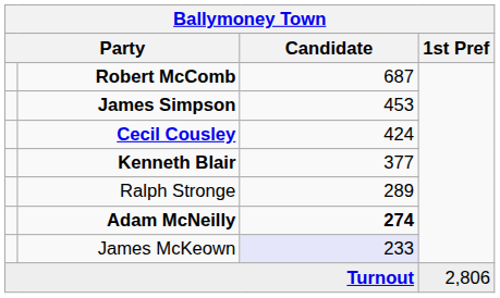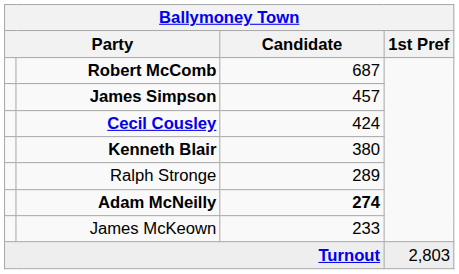 <table class="wikitable">
 <tr>
 <th colspan="4" align="center"><a href='#'>Ballymoney Town</a></th>
 </tr>
 <tr>
 <th colspan="2" align="center" width=200>Party</th>
 <th width=150>Candidate</th>
 <th width=60>1st Pref</th>
 </tr>
 <tr>
 <td></td>
 <td align="right"><strong>Robert McComb</strong></td>
 <td align="right">687</td>
 </tr>
 <tr>
 <td></td>
 <td align="right"><strong>James Simpson</strong></td>
-<td align="right">453</td>
+<td align="right">457</td>
 </tr>
 <tr>
 <td></td>
 <td align="right"><strong><a href='#'>Cecil Cousley</a></strong></td>
 <td align="right">424</td>
 </tr>
 <tr>
 <td></td>
 <td align="right"><strong>Kenneth Blair</strong></td>
-<td align="right">377</td>
+<td align="right">380</td>
 </tr>
 <tr>
 <td></td>
 <td align="right">Ralph Stronge</td>
 <td align="right">289</td>
 </tr>
 <tr>
 <td></td>
 <td align="right"><strong>Adam McNeilly</strong></td>
 <td align="right"><strong>274</strong></td>
 </tr>
 <tr>
 <td></td>
 <td align="right">James McKeown</td>
-<td align="right" style="background: lavender;">233</td>
+<td align="right">233</td>
 </tr>
 <tr bgcolor="EEEEEE">
 <td colspan=3 align="right"><strong><a href='#'>Turnout</a></strong></td>
-<td align="right">2,806</td>
+<td align="right">2,803</td>
 </tr>
 </table>
